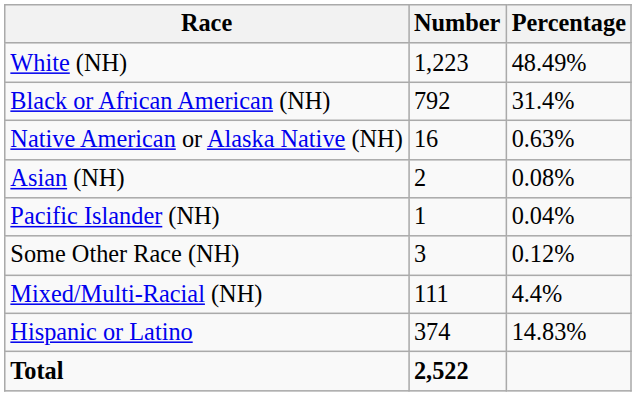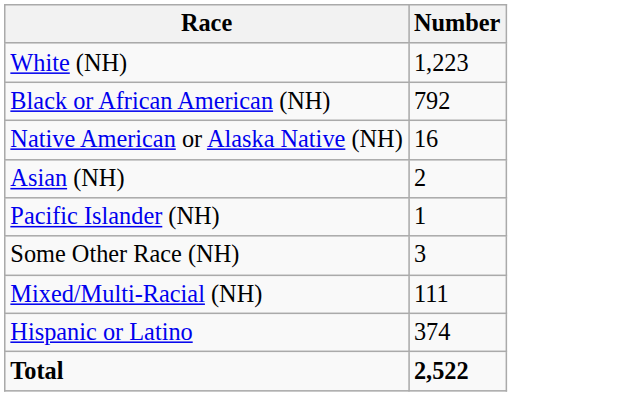 <table class="wikitable">
 <tr>
 <th>Race</th>
 <th>Number</th>
-<th>Percentage</th>
 </tr>
 <tr>
 <td><a href='#'>White</a> (NH)</td>
 <td>1,223</td>
-<td>48.49%</td>
 </tr>
 <tr>
 <td><a href='#'>Black or African American</a> (NH)</td>
 <td>792</td>
-<td>31.4%</td>
 </tr>
 <tr>
 <td><a href='#'>Native American</a> or <a href='#'>Alaska Native</a> (NH)</td>
 <td>16</td>
-<td>0.63%</td>
 </tr>
 <tr>
 <td><a href='#'>Asian</a> (NH)</td>
 <td>2</td>
-<td>0.08%</td>
 </tr>
 <tr>
 <td><a href='#'>Pacific Islander</a> (NH)</td>
 <td>1</td>
-<td>0.04%</td>
 </tr>
 <tr>
 <td>Some Other Race (NH)</td>
 <td>3</td>
-<td>0.12%</td>
 </tr>
 <tr>
 <td><a href='#'>Mixed/Multi-Racial</a> (NH)</td>
 <td>111</td>
-<td>4.4%</td>
 </tr>
 <tr>
 <td><a href='#'>Hispanic or Latino</a></td>
 <td>374</td>
-<td>14.83%</td>
 </tr>
 <tr>
 <td><strong>Total</strong></td>
 <td><strong>2,522</strong></td>
-<td></td>
 </tr>
 </table>
